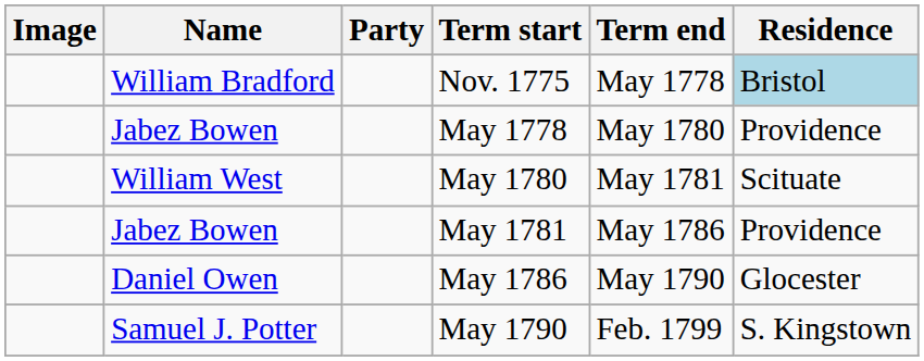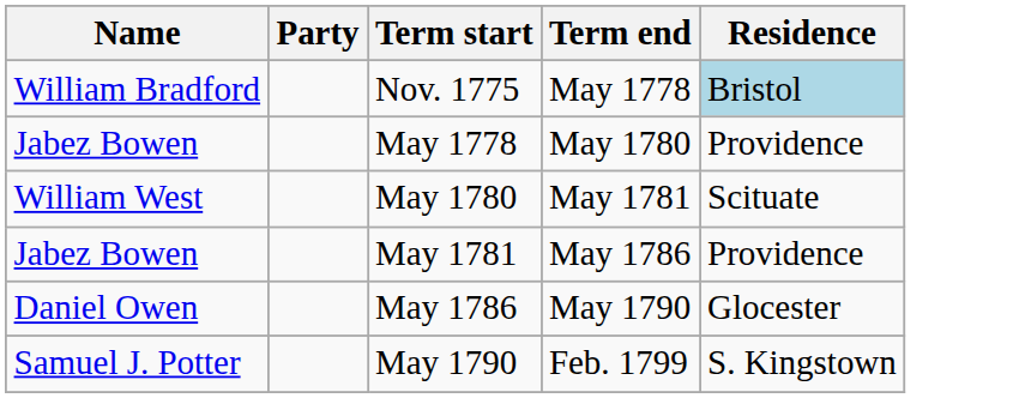 <table class="wikitable">
 <tr>
-<th>Image</th>
 <th>Name</th>
 <th>Party</th>
 <th>Term start</th>
 <th>Term end</th>
 <th>Residence</th>
 </tr>
 <tr>
-<td></td>
 <td><a href='#'>William Bradford</a></td>
 <td></td>
 <td>Nov. 1775</td>
 <td>May 1778</td>
 <td style="background: lightblue;">Bristol</td>
 </tr>
 <tr>
-<td></td>
 <td><a href='#'>Jabez Bowen</a></td>
 <td></td>
 <td>May 1778</td>
 <td>May 1780</td>
 <td>Providence</td>
 </tr>
 <tr>
-<td></td>
 <td><a href='#'>William West</a></td>
 <td></td>
 <td>May 1780</td>
 <td>May 1781</td>
 <td>Scituate</td>
 </tr>
 <tr>
-<td></td>
 <td><a href='#'>Jabez Bowen</a></td>
 <td></td>
 <td>May 1781</td>
 <td>May 1786</td>
 <td>Providence</td>
 </tr>
 <tr>
-<td></td>
 <td><a href='#'>Daniel Owen</a></td>
 <td></td>
 <td>May 1786</td>
 <td>May 1790</td>
 <td>Glocester</td>
 </tr>
 <tr>
-<td></td>
 <td><a href='#'>Samuel J. Potter</a></td>
 <td></td>
 <td>May 1790</td>
 <td>Feb. 1799</td>
 <td>S. Kingstown</td>
 </tr>
 </table>
